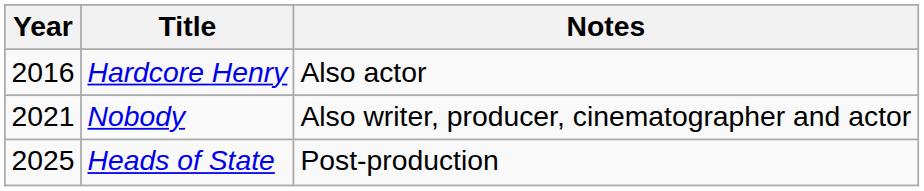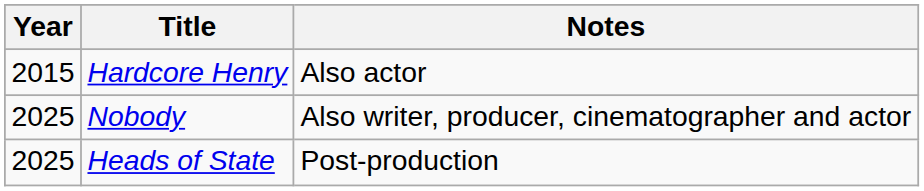 <table class="wikitable">
 <tr>
 <th>Year</th>
 <th>Title</th>
 <th>Notes</th>
 </tr>
 <tr>
-<td>2016</td>
+<td>2015</td>
 <td><em><a href='#'>Hardcore Henry</a></em></td>
 <td>Also actor</td>
 </tr>
 <tr>
-<td>2021</td>
+<td>2025</td>
 <td><em><a href='#'>Nobody</a></em></td>
 <td>Also writer, producer, cinematographer and actor</td>
 </tr>
 <tr>
 <td>2025</td>
 <td><em><a href='#'>Heads of State</a></em></td>
 <td>Post-production</td>
 </tr>
 </table>
